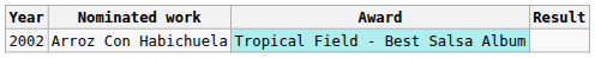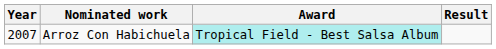 <table class="wikitable">
 <tr>
 <th>Year</th>
 <th>Nominated work</th>
 <th>Award</th>
 <th>Result</th>
 </tr>
 <tr>
-<td>2002</td>
+<td>2007</td>
 <td>Arroz Con Habichuela</td>
 <td style="background: paleturquoise;">Tropical Field - Best Salsa Album</td>
 <td></td>
 </tr>
 </table>
